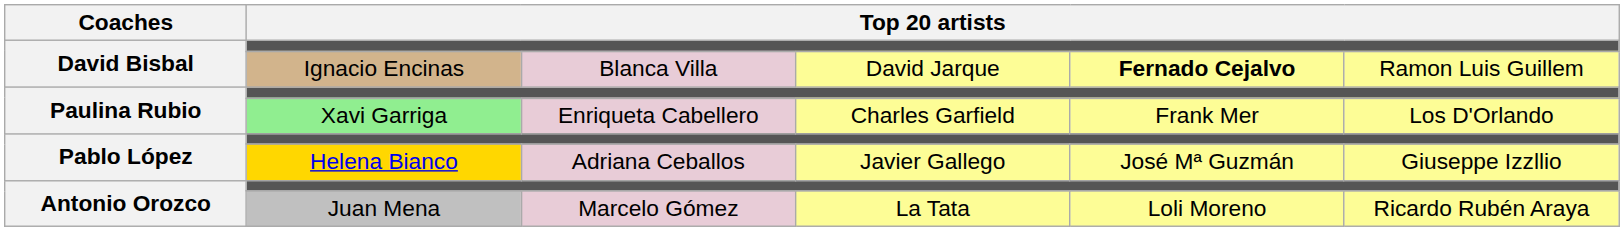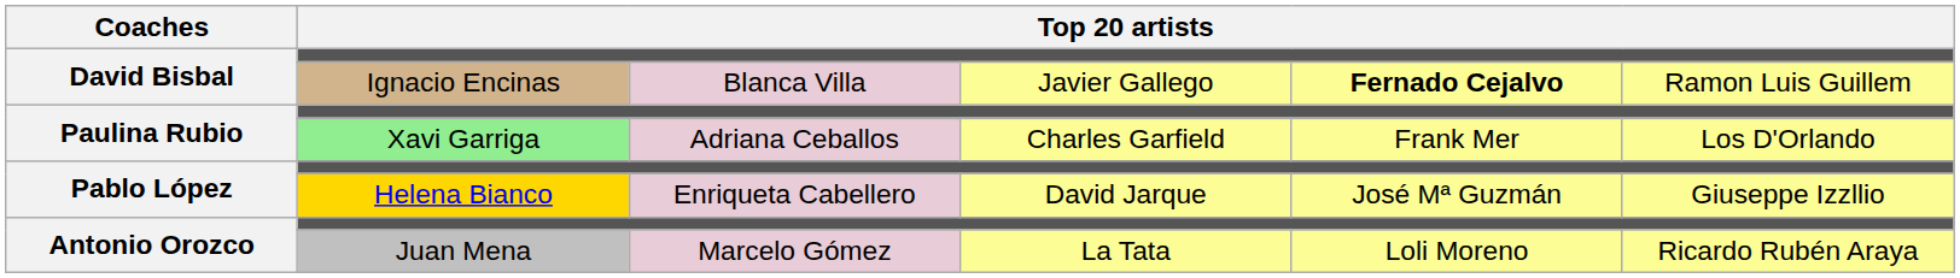 <table class="wikitable" style="text-align:center; width:90%;">
 <tr>
 <th width="15%">Coaches</th>
 <th width="85%" colspan=5>Top 20 artists</th>
 </tr>
 <tr>
 <th rowspan=2>David Bisbal</th>
 <td colspan=5 style="background:#555555;"></td>
 </tr>
 <tr>
 <td width="17%" style="background:tan;">Ignacio Encinas</td>
 <td width="17%" style="background:#E8CCD7;">Blanca Villa</td>
-<td style="background:#FDFD96;">David Jarque</td>
+<td width="17%" style="background:#FDFD96;">Javier Gallego</td>
 <td width="17%" style="background:#FDFD96;"><strong>Fernado Cejalvo</strong></td>
 <td width="17%" style="background:#FDFD96;">Ramon Luis Guillem</td>
 </tr>
 <tr>
 <th rowspan=2>Paulina Rubio</th>
 <td colspan=5 style="background:#555555;"></td>
 </tr>
 <tr>
 <td style="background:lightgreen;">Xavi Garriga</td>
-<td style="background:#E8CCD7;">Enriqueta Cabellero</td>
+<td style="background:#E8CCD7;">Adriana Ceballos</td>
 <td style="background:#FDFD96;">Charles Garfield</td>
 <td style="background:#FDFD96;">Frank Mer</td>
 <td style="background:#FDFD96;">Los D'Orlando</td>
 </tr>
 <tr>
 <th rowspan=2>Pablo López</th>
 <td colspan=5 style="background:#555555;"></td>
 </tr>
 <tr>
 <td style="background:gold;"><a href='#'>Helena Bianco</a></td>
-<td style="background:#E8CCD7;">Adriana Ceballos</td>
-<td width="17%" style="background:#FDFD96;">Javier Gallego</td>
+<td style="background:#E8CCD7;">Enriqueta Cabellero</td>
+<td style="background:#FDFD96;">David Jarque</td>
 <td style="background:#FDFD96;">José Mª Guzmán</td>
 <td style="background:#FDFD96;">Giuseppe Izzllio</td>
 </tr>
 <tr>
 <th rowspan=2>Antonio Orozco</th>
 <td colspan=5 style="background:#555555;"></td>
 </tr>
 <tr>
 <td style="background:silver;">Juan Mena</td>
 <td style="background:#E8CCD7;">Marcelo Gómez</td>
 <td style="background:#FDFD96;">La Tata</td>
 <td style="background:#FDFD96;">Loli Moreno</td>
 <td style="background:#FDFD96;">Ricardo Rubén Araya</td>
 </tr>
 </table>
